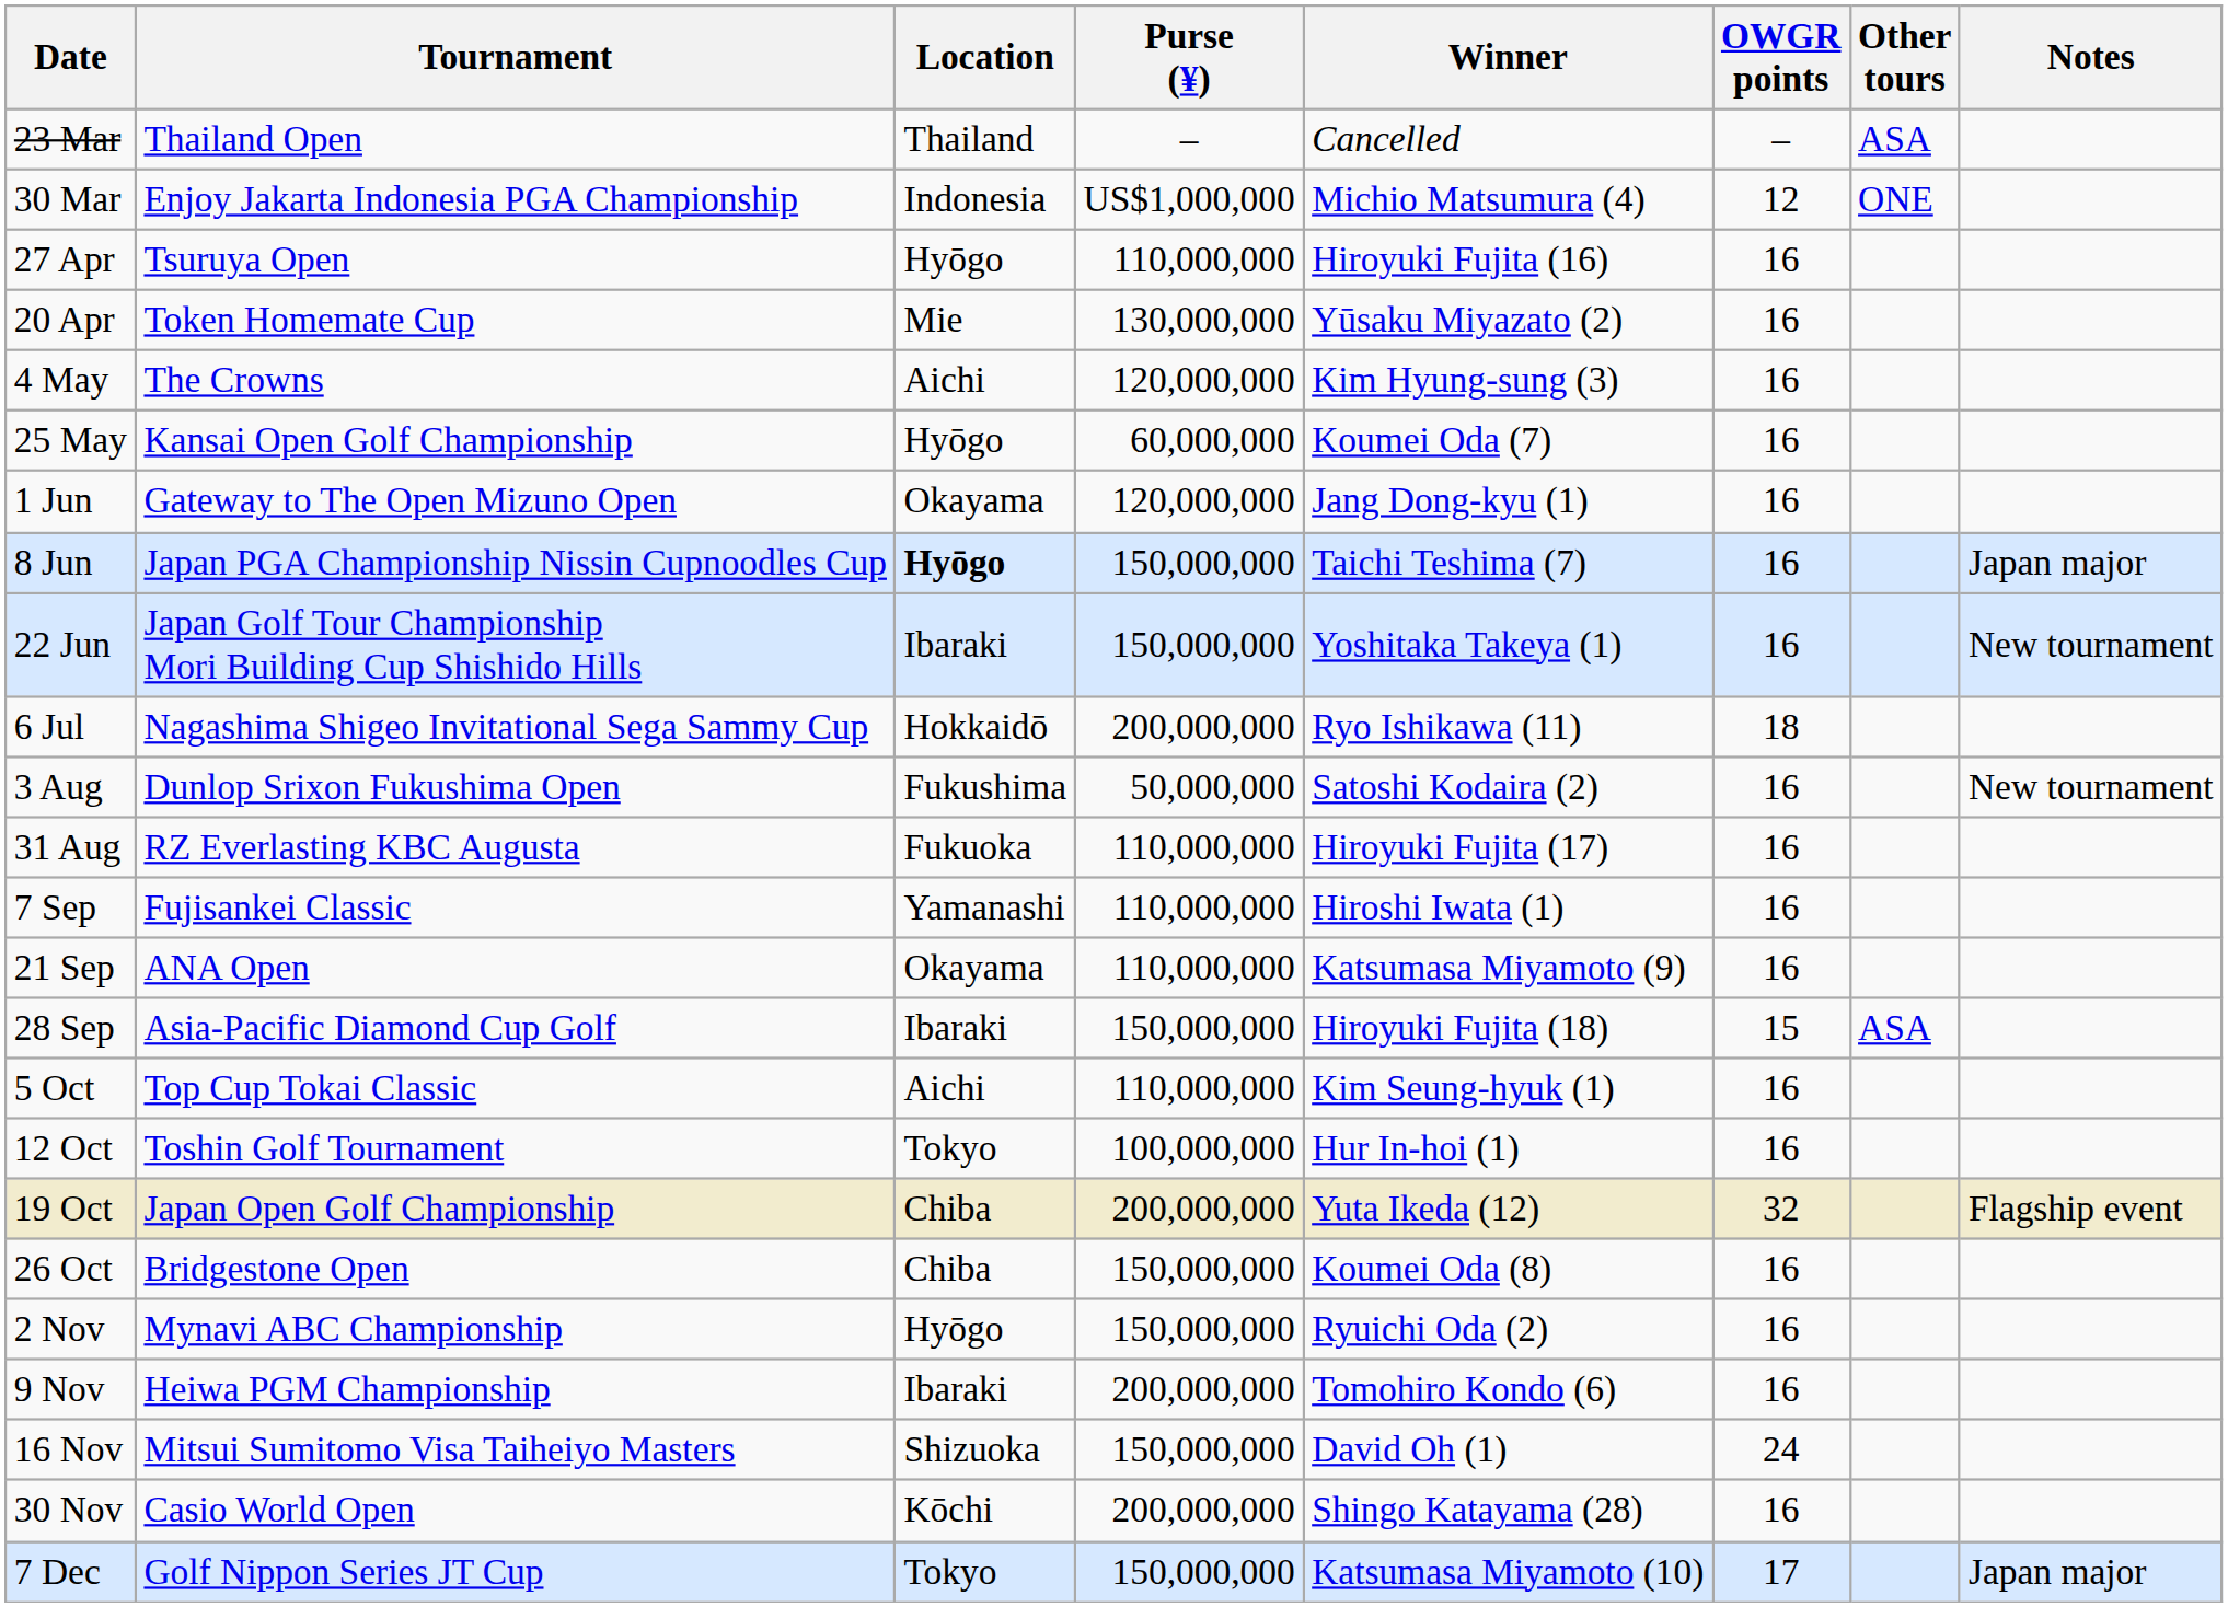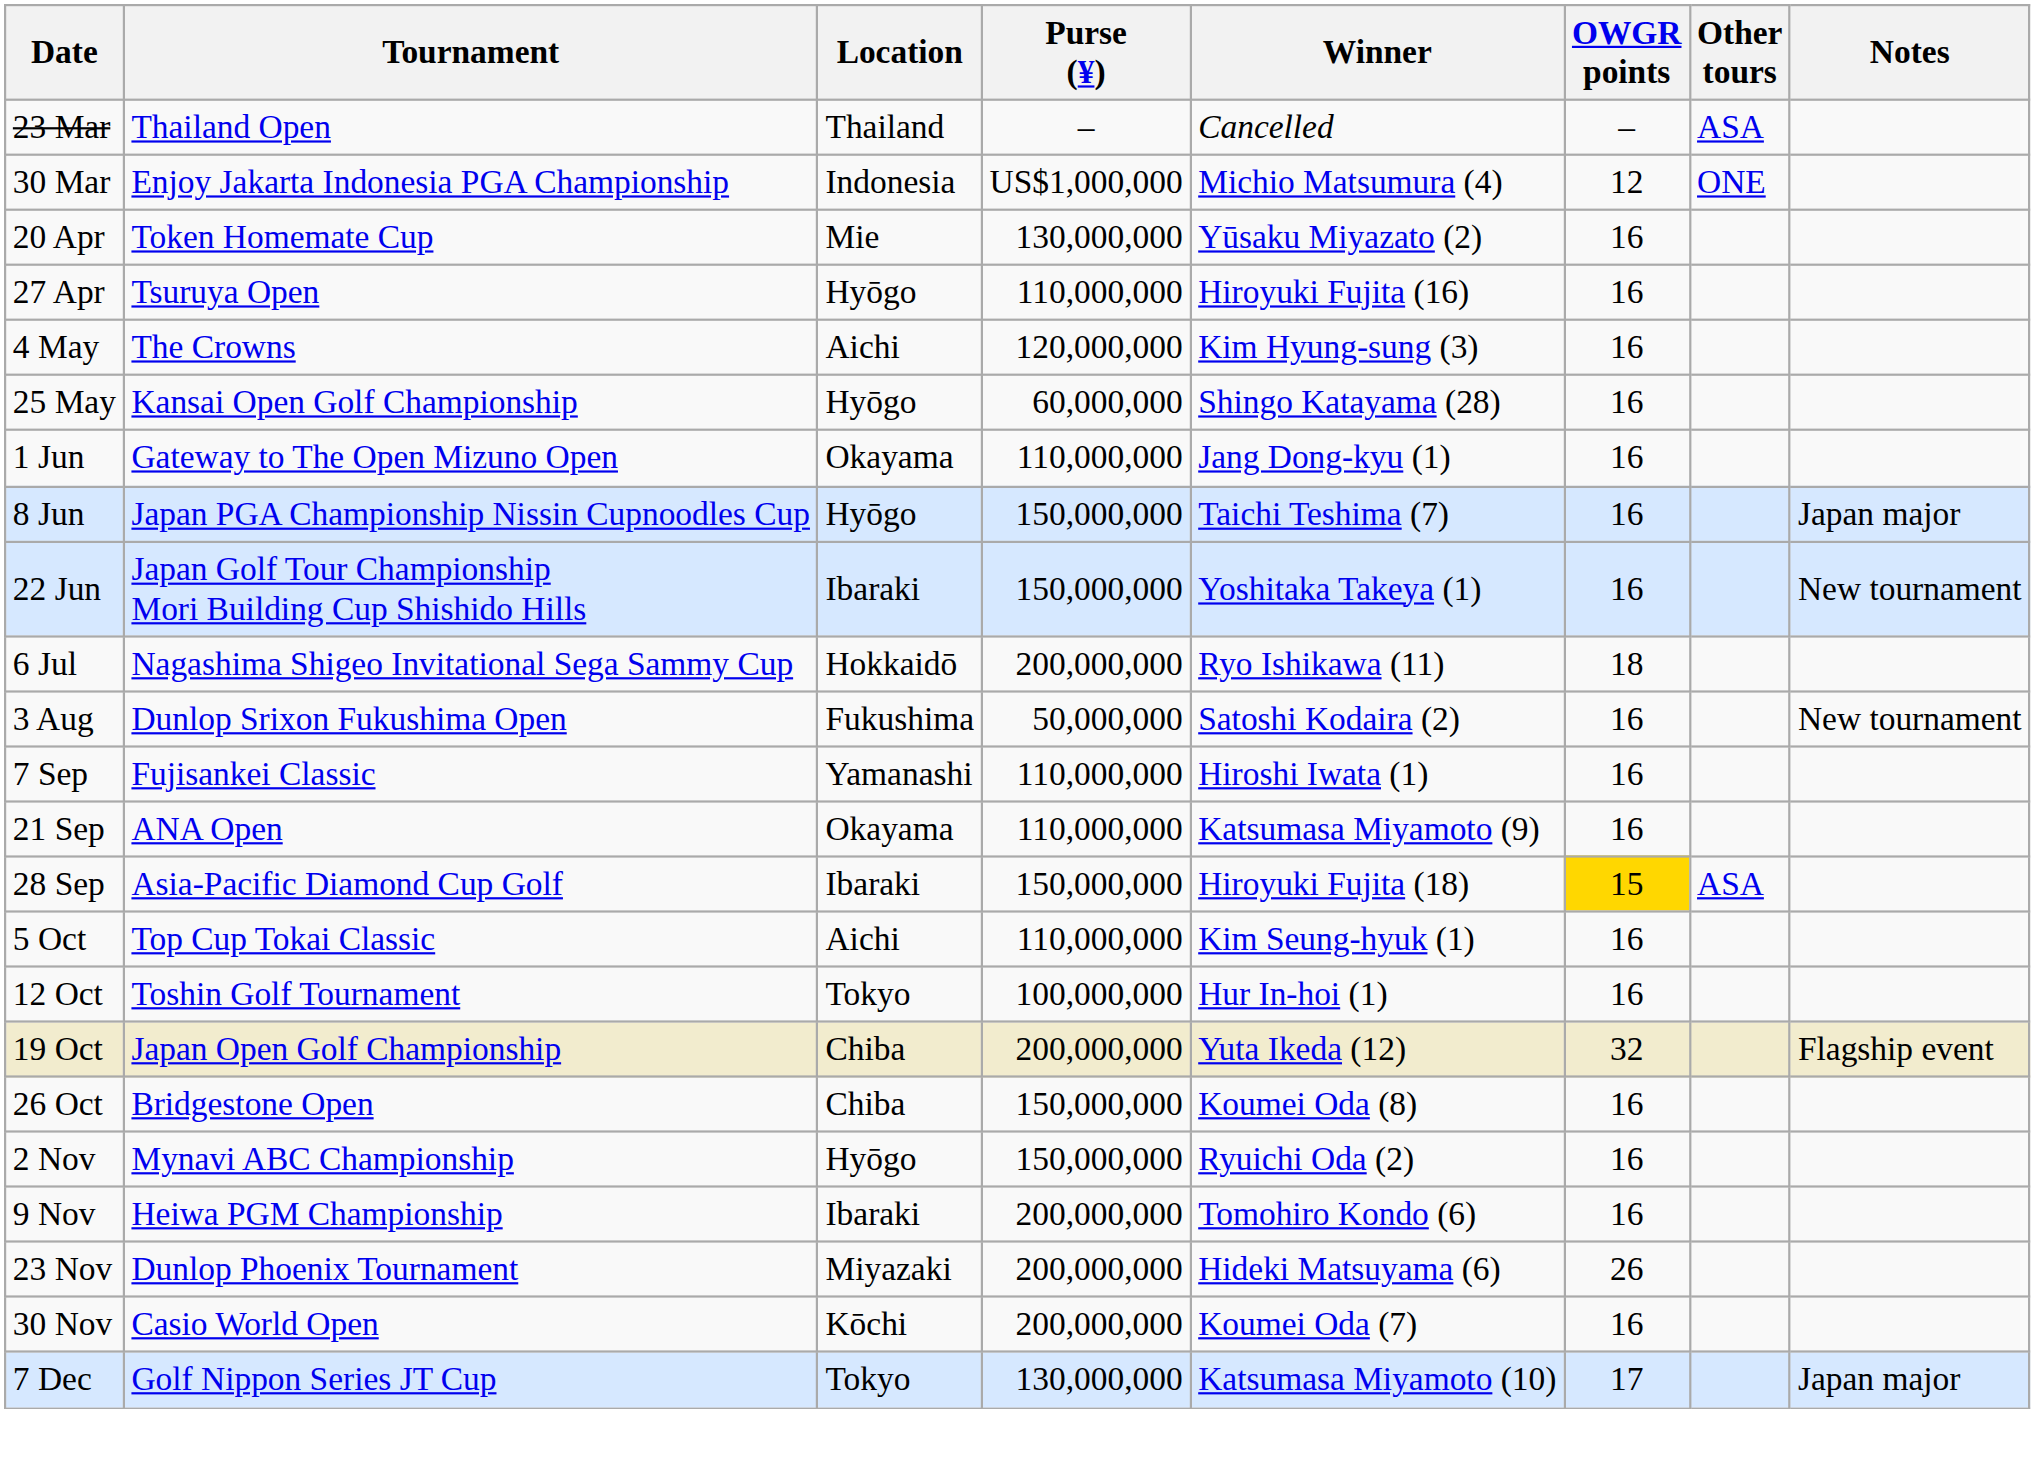 <table class="wikitable" style="font-size:95%">
 <tr>
 <th>Date</th>
 <th>Tournament</th>
 <th>Location</th>
 <th>Purse<br>(<a href='#'>¥</a>)</th>
 <th>Winner</th>
 <th><a href='#'>OWGR</a><br>points</th>
 <th>Other<br>tours</th>
 <th>Notes</th>
 </tr>
 <tr>
 <td><s>23 Mar</s></td>
 <td><a href='#'>Thailand Open</a></td>
 <td>Thailand</td>
 <td align=center>–</td>
 <td><em>Cancelled</em></td>
 <td align=center>–</td>
 <td><a href='#'>ASA</a></td>
 <td></td>
 </tr>
 <tr>
 <td>30 Mar</td>
 <td><a href='#'>Enjoy Jakarta Indonesia PGA Championship</a></td>
 <td>Indonesia</td>
 <td align=right>US$1,000,000</td>
 <td> <a href='#'>Michio Matsumura</a> (4)</td>
 <td align=center>12</td>
 <td><a href='#'>ONE</a></td>
 <td></td>
 </tr>
 <tr>
+<td>20 Apr</td>
+<td><a href='#'>Token Homemate Cup</a></td>
+<td>Mie</td>
+<td align=right>130,000,000</td>
+<td> <a href='#'>Yūsaku Miyazato</a> (2)</td>
+<td align=center>16</td>
+<td></td>
+<td></td>
+</tr>
+<tr>
 <td>27 Apr</td>
 <td><a href='#'>Tsuruya Open</a></td>
 <td>Hyōgo</td>
 <td align=right>110,000,000</td>
 <td> <a href='#'>Hiroyuki Fujita</a> (16)</td>
-<td align=center>16</td>
-<td></td>
-<td></td>
-</tr>
-<tr>
-<td>20 Apr</td>
-<td><a href='#'>Token Homemate Cup</a></td>
-<td>Mie</td>
-<td align=right>130,000,000</td>
-<td> <a href='#'>Yūsaku Miyazato</a> (2)</td>
 <td align=center>16</td>
 <td></td>
 <td></td>
 </tr>
 <tr>
 <td>4 May</td>
 <td><a href='#'>The Crowns</a></td>
 <td>Aichi</td>
 <td align=right>120,000,000</td>
 <td> <a href='#'>Kim Hyung-sung</a> (3)</td>
 <td align=center>16</td>
 <td></td>
 <td></td>
 </tr>
 <tr>
 <td>25 May</td>
 <td><a href='#'>Kansai Open Golf Championship</a></td>
 <td>Hyōgo</td>
 <td align=right>60,000,000</td>
-<td> <a href='#'>Koumei Oda</a> (7)</td>
+<td> <a href='#'>Shingo Katayama</a> (28)</td>
 <td align=center>16</td>
 <td></td>
 <td></td>
 </tr>
 <tr>
 <td>1 Jun</td>
 <td><a href='#'>Gateway to The Open Mizuno Open</a></td>
 <td>Okayama</td>
-<td align=right>120,000,000</td>
+<td align=right>110,000,000</td>
 <td> <a href='#'>Jang Dong-kyu</a> (1)</td>
 <td align=center>16</td>
 <td></td>
 <td></td>
 </tr>
 <tr style="background:#D6E8FF;">
 <td>8 Jun</td>
 <td><a href='#'>Japan PGA Championship Nissin Cupnoodles Cup</a></td>
-<td><strong>Hyōgo</strong></td>
+<td>Hyōgo</td>
 <td align=right>150,000,000</td>
 <td> <a href='#'>Taichi Teshima</a> (7)</td>
 <td align=center>16</td>
 <td></td>
 <td>Japan major</td>
 </tr>
 <tr style="background:#D6E8FF;">
 <td>22 Jun</td>
 <td><a href='#'>Japan Golf Tour Championship<br>Mori Building Cup Shishido Hills</a></td>
 <td>Ibaraki</td>
 <td align=right>150,000,000</td>
 <td> <a href='#'>Yoshitaka Takeya</a> (1)</td>
 <td align=center>16</td>
 <td></td>
 <td>New tournament</td>
 </tr>
 <tr>
 <td>6 Jul</td>
 <td><a href='#'>Nagashima Shigeo Invitational Sega Sammy Cup</a></td>
 <td>Hokkaidō</td>
 <td align=right>200,000,000</td>
 <td> <a href='#'>Ryo Ishikawa</a> (11)</td>
 <td align=center>18</td>
 <td></td>
 <td></td>
 </tr>
 <tr>
 <td>3 Aug</td>
 <td><a href='#'>Dunlop Srixon Fukushima Open</a></td>
 <td>Fukushima</td>
 <td align=right>50,000,000</td>
 <td> <a href='#'>Satoshi Kodaira</a> (2)</td>
 <td align=center>16</td>
 <td></td>
 <td>New tournament</td>
 </tr>
 <tr>
-<td>31 Aug</td>
-<td><a href='#'>RZ Everlasting KBC Augusta</a></td>
-<td>Fukuoka</td>
-<td align=right>110,000,000</td>
-<td> <a href='#'>Hiroyuki Fujita</a> (17)</td>
-<td align=center>16</td>
-<td></td>
-<td></td>
-</tr>
-<tr>
 <td>7 Sep</td>
 <td><a href='#'>Fujisankei Classic</a></td>
 <td>Yamanashi</td>
 <td align=right>110,000,000</td>
 <td> <a href='#'>Hiroshi Iwata</a> (1)</td>
 <td align=center>16</td>
 <td></td>
 <td></td>
 </tr>
 <tr>
 <td>21 Sep</td>
 <td><a href='#'>ANA Open</a></td>
 <td>Okayama</td>
 <td align=right>110,000,000</td>
 <td> <a href='#'>Katsumasa Miyamoto</a> (9)</td>
 <td align=center>16</td>
 <td></td>
 <td></td>
 </tr>
 <tr>
 <td>28 Sep</td>
 <td><a href='#'>Asia-Pacific Diamond Cup Golf</a></td>
 <td>Ibaraki</td>
 <td align=right>150,000,000</td>
 <td> <a href='#'>Hiroyuki Fujita</a> (18)</td>
-<td align=center>15</td>
+<td align=center style="background: gold;">15</td>
 <td><a href='#'>ASA</a></td>
 <td></td>
 </tr>
 <tr>
 <td>5 Oct</td>
 <td><a href='#'>Top Cup Tokai Classic</a></td>
 <td>Aichi</td>
 <td align=right>110,000,000</td>
 <td> <a href='#'>Kim Seung-hyuk</a> (1)</td>
 <td align=center>16</td>
 <td></td>
 <td></td>
 </tr>
 <tr>
 <td>12 Oct</td>
 <td><a href='#'>Toshin Golf Tournament</a></td>
 <td>Tokyo</td>
 <td align=right>100,000,000</td>
 <td> <a href='#'>Hur In-hoi</a> (1)</td>
 <td align=center>16</td>
 <td></td>
 <td></td>
 </tr>
 <tr style="background:#f2ecce;">
 <td>19 Oct</td>
 <td><a href='#'>Japan Open Golf Championship</a></td>
 <td>Chiba</td>
 <td align=right>200,000,000</td>
 <td> <a href='#'>Yuta Ikeda</a> (12)</td>
 <td align=center>32</td>
 <td></td>
 <td>Flagship event</td>
 </tr>
 <tr>
 <td>26 Oct</td>
 <td><a href='#'>Bridgestone Open</a></td>
 <td>Chiba</td>
 <td align=right>150,000,000</td>
 <td> <a href='#'>Koumei Oda</a> (8)</td>
 <td align=center>16</td>
 <td></td>
 <td></td>
 </tr>
 <tr>
 <td>2 Nov</td>
 <td><a href='#'>Mynavi ABC Championship</a></td>
 <td>Hyōgo</td>
 <td align=right>150,000,000</td>
 <td> <a href='#'>Ryuichi Oda</a> (2)</td>
 <td align=center>16</td>
 <td></td>
 <td></td>
 </tr>
 <tr>
 <td>9 Nov</td>
 <td><a href='#'>Heiwa PGM Championship</a></td>
 <td>Ibaraki</td>
 <td align=right>200,000,000</td>
 <td> <a href='#'>Tomohiro Kondo</a> (6)</td>
 <td align=center>16</td>
 <td></td>
 <td></td>
 </tr>
 <tr>
-<td>16 Nov</td>
-<td><a href='#'>Mitsui Sumitomo Visa Taiheiyo Masters</a></td>
-<td>Shizuoka</td>
-<td align=right>150,000,000</td>
-<td> <a href='#'>David Oh</a> (1)</td>
-<td align=center>24</td>
+<td>23 Nov</td>
+<td><a href='#'>Dunlop Phoenix Tournament</a></td>
+<td>Miyazaki</td>
+<td align=right>200,000,000</td>
+<td> <a href='#'>Hideki Matsuyama</a> (6)</td>
+<td align=center>26</td>
 <td></td>
 <td></td>
 </tr>
 <tr>
 <td>30 Nov</td>
 <td><a href='#'>Casio World Open</a></td>
 <td>Kōchi</td>
 <td align=right>200,000,000</td>
-<td> <a href='#'>Shingo Katayama</a> (28)</td>
+<td> <a href='#'>Koumei Oda</a> (7)</td>
 <td align=center>16</td>
 <td></td>
 <td></td>
 </tr>
 <tr style="background:#D6E8FF;">
 <td>7 Dec</td>
 <td><a href='#'>Golf Nippon Series JT Cup</a></td>
 <td>Tokyo</td>
-<td align=right>150,000,000</td>
+<td align=right>130,000,000</td>
 <td> <a href='#'>Katsumasa Miyamoto</a> (10)</td>
 <td align=center>17</td>
 <td></td>
 <td>Japan major</td>
 </tr>
 </table>
